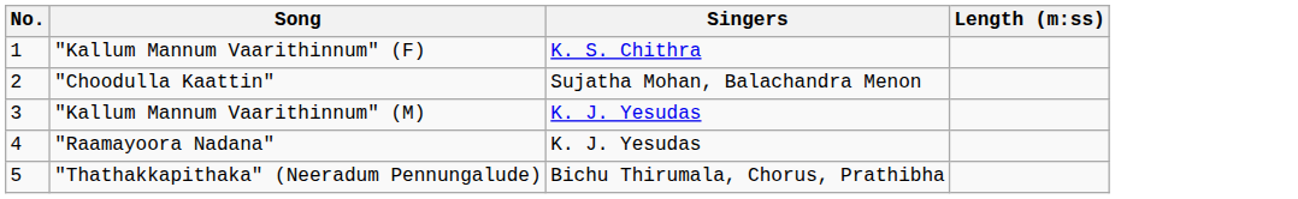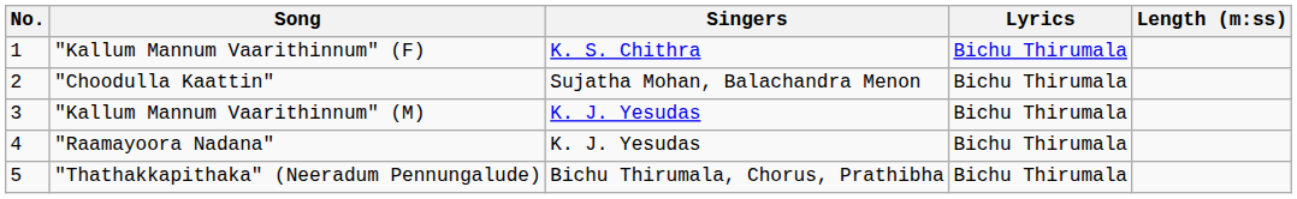 <table class="wikitable" style="font-size:95%;">
 <tr>
 <th>No.</th>
 <th>Song</th>
 <th>Singers</th>
+<th>Lyrics</th>
 <th>Length (m:ss)</th>
 </tr>
 <tr>
 <td>1</td>
 <td>"Kallum Mannum Vaarithinnum" (F)</td>
 <td><a href='#'>K. S. Chithra</a></td>
+<td><a href='#'>Bichu Thirumala</a></td>
 <td></td>
 </tr>
 <tr>
 <td>2</td>
 <td>"Choodulla Kaattin"</td>
 <td>Sujatha Mohan, Balachandra Menon</td>
+<td>Bichu Thirumala</td>
 <td></td>
 </tr>
 <tr>
 <td>3</td>
 <td>"Kallum Mannum Vaarithinnum" (M)</td>
 <td><a href='#'>K. J. Yesudas</a></td>
+<td>Bichu Thirumala</td>
 <td></td>
 </tr>
 <tr>
 <td>4</td>
 <td>"Raamayoora Nadana"</td>
 <td>K. J. Yesudas</td>
+<td>Bichu Thirumala</td>
 <td></td>
 </tr>
 <tr>
 <td>5</td>
 <td>"Thathakkapithaka" (Neeradum Pennungalude)</td>
 <td>Bichu Thirumala, Chorus, Prathibha</td>
+<td>Bichu Thirumala</td>
 <td></td>
 </tr>
 </table>
